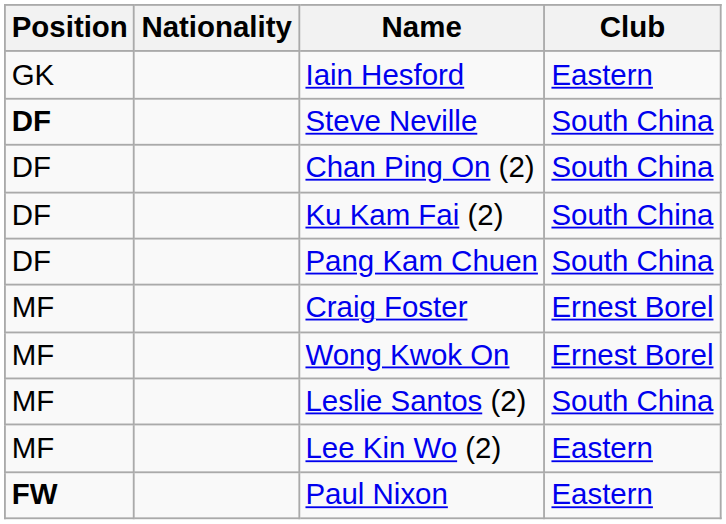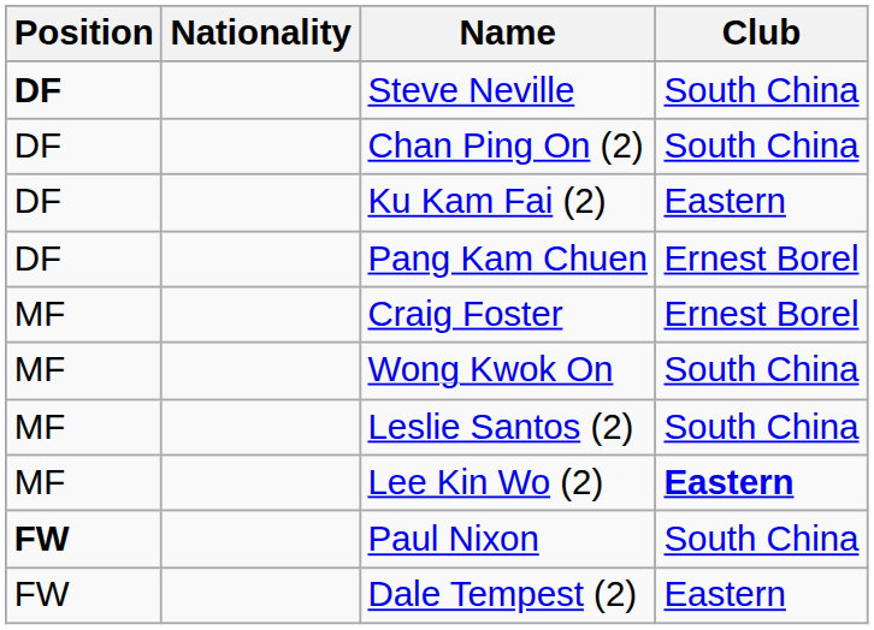 <table class="wikitable">
 <tr>
 <th>Position</th>
 <th>Nationality</th>
 <th>Name</th>
 <th>Club</th>
-</tr>
-<tr>
-<td>GK</td>
-<td></td>
-<td><a href='#'>Iain Hesford</a></td>
-<td><a href='#'>Eastern</a></td>
 </tr>
 <tr>
 <td><strong>DF</strong></td>
 <td></td>
 <td><a href='#'>Steve Neville</a></td>
 <td><a href='#'>South China</a></td>
 </tr>
 <tr>
 <td>DF</td>
 <td></td>
 <td><a href='#'>Chan Ping On</a> (2)</td>
 <td><a href='#'>South China</a></td>
 </tr>
 <tr>
 <td>DF</td>
 <td></td>
 <td><a href='#'>Ku Kam Fai</a> (2)</td>
-<td><a href='#'>South China</a></td>
+<td><a href='#'>Eastern</a></td>
 </tr>
 <tr>
 <td>DF</td>
 <td></td>
 <td><a href='#'>Pang Kam Chuen</a></td>
-<td><a href='#'>South China</a></td>
+<td><a href='#'>Ernest Borel</a></td>
 </tr>
 <tr>
 <td>MF</td>
 <td></td>
 <td><a href='#'>Craig Foster</a></td>
 <td><a href='#'>Ernest Borel</a></td>
 </tr>
 <tr>
 <td>MF</td>
 <td></td>
 <td><a href='#'>Wong Kwok On</a></td>
-<td><a href='#'>Ernest Borel</a></td>
+<td><a href='#'>South China</a></td>
 </tr>
 <tr>
 <td>MF</td>
 <td></td>
 <td><a href='#'>Leslie Santos</a> (2)</td>
 <td><a href='#'>South China</a></td>
 </tr>
 <tr>
 <td>MF</td>
 <td></td>
 <td><a href='#'>Lee Kin Wo</a> (2)</td>
-<td><a href='#'>Eastern</a></td>
+<td><strong><a href='#'>Eastern</a></strong></td>
 </tr>
 <tr>
 <td><strong>FW</strong></td>
 <td></td>
 <td><a href='#'>Paul Nixon</a></td>
+<td><a href='#'>South China</a></td>
+</tr>
+<tr>
+<td>FW</td>
+<td></td>
+<td><a href='#'>Dale Tempest</a> (2)</td>
 <td><a href='#'>Eastern</a></td>
 </tr>
 </table>
